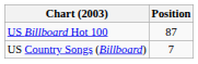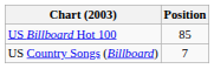 <table class="wikitable sortable">
 <tr>
 <th scope="col">Chart (2003)</th>
 <th scope="col">Position</th>
 </tr>
 <tr>
 <td><a href='#'>US <em>Billboard</em> Hot 100</a></td>
-<td align="center">87</td>
+<td align="center">85</td>
 </tr>
 <tr>
 <td>US <a href='#'>Country Songs</a> (<em><a href='#'>Billboard</a></em>)</td>
 <td align="center">7</td>
 </tr>
 </table>
